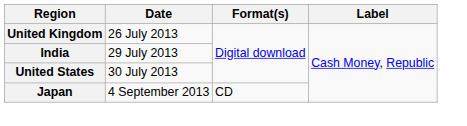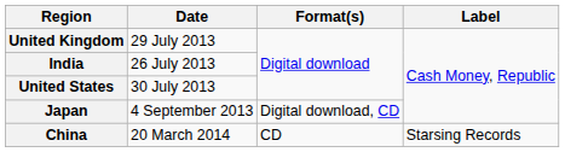 <table class="wikitable plainrowheaders">
 <tr>
 <th scope="col">Region</th>
 <th scope="col">Date</th>
 <th scope="col">Format(s)</th>
 <th scope="col">Label</th>
 </tr>
 <tr>
 <th scope="row">United Kingdom</th>
-<td>26 July 2013</td>
+<td>29 July 2013</td>
 <td rowspan="3"><a href='#'>Digital download</a></td>
 <td rowspan="4"><a href='#'>Cash Money</a>, <a href='#'>Republic</a></td>
 </tr>
 <tr>
 <th scope="row">India</th>
-<td>29 July 2013</td>
+<td>26 July 2013</td>
 </tr>
 <tr>
 <th scope="row">United States</th>
 <td>30 July 2013</td>
 </tr>
 <tr>
 <th scope="row">Japan</th>
 <td>4 September 2013</td>
+<td>Digital download, <a href='#'>CD</a></td>
+</tr>
+<tr>
+<th scope="row">China</th>
+<td>20 March 2014</td>
 <td>CD</td>
+<td>Starsing Records</td>
 </tr>
 </table>
